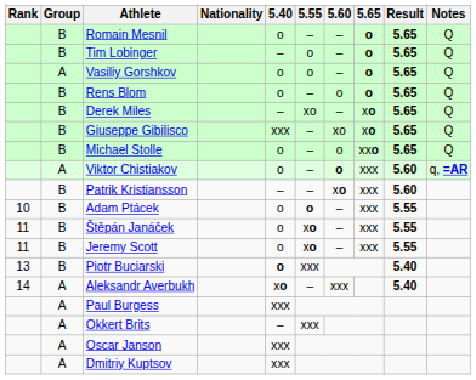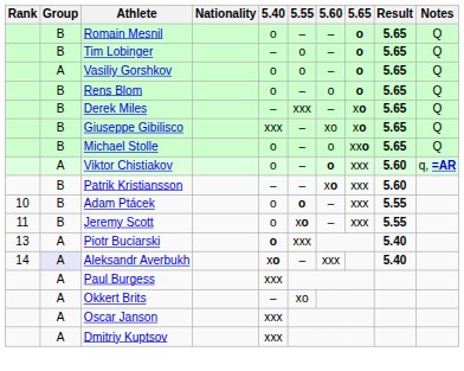 <table class="wikitable sortable" style="text-align:center">
 <tr>
 <th>Rank</th>
 <th>Group</th>
 <th>Athlete</th>
 <th>Nationality</th>
 <th>5.40</th>
 <th>5.55</th>
 <th>5.60</th>
 <th>5.65</th>
 <th>Result</th>
 <th>Notes</th>
 </tr>
 <tr bgcolor=ccffcc>
 <td></td>
 <td>B</td>
 <td align="left"><a href='#'>Romain Mesnil</a></td>
 <td align=left></td>
 <td>o</td>
 <td>–</td>
 <td>–</td>
 <td><strong>o</strong></td>
 <td><strong>5.65</strong></td>
 <td>Q</td>
 </tr>
 <tr bgcolor=ccffcc>
 <td></td>
 <td>B</td>
 <td align="left"><a href='#'>Tim Lobinger</a></td>
 <td align=left></td>
 <td>–</td>
 <td>o</td>
 <td>–</td>
 <td><strong>o</strong></td>
 <td><strong>5.65</strong></td>
 <td>Q</td>
 </tr>
 <tr bgcolor=ccffcc>
 <td></td>
 <td>A</td>
 <td align="left"><a href='#'>Vasiliy Gorshkov</a></td>
 <td align=left></td>
 <td>o</td>
 <td>o</td>
 <td>–</td>
 <td><strong>o</strong></td>
 <td><strong>5.65</strong></td>
 <td>Q</td>
 </tr>
 <tr bgcolor=ccffcc>
 <td></td>
 <td>B</td>
 <td align="left"><a href='#'>Rens Blom</a></td>
 <td align=left></td>
 <td>o</td>
 <td>–</td>
 <td>o</td>
 <td><strong>o</strong></td>
 <td><strong>5.65</strong></td>
 <td>Q</td>
 </tr>
 <tr bgcolor=ccffcc>
 <td></td>
 <td>B</td>
 <td align="left"><a href='#'>Derek Miles</a></td>
 <td align=left></td>
 <td>–</td>
-<td>xo</td>
+<td>xxx</td>
 <td>–</td>
 <td>x<strong>o</strong></td>
 <td><strong>5.65</strong></td>
 <td>Q</td>
 </tr>
 <tr bgcolor=ccffcc>
 <td></td>
 <td>B</td>
 <td align="left"><a href='#'>Giuseppe Gibilisco</a></td>
 <td align=left></td>
 <td>xxx</td>
 <td>–</td>
 <td>xo</td>
 <td>x<strong>o</strong></td>
 <td><strong>5.65</strong></td>
 <td>Q</td>
 </tr>
 <tr bgcolor=ccffcc>
 <td></td>
 <td>B</td>
 <td align="left"><a href='#'>Michael Stolle</a></td>
 <td align=left></td>
 <td>o</td>
 <td>–</td>
 <td>o</td>
 <td>xx<strong>o</strong></td>
 <td><strong>5.65</strong></td>
 <td>Q</td>
 </tr>
 <tr bgcolor=ddffdd>
 <td></td>
 <td>A</td>
 <td align="left"><a href='#'>Viktor Chistiakov</a></td>
 <td align=left></td>
 <td>o</td>
 <td>–</td>
 <td><strong>o</strong></td>
 <td>xxx</td>
 <td><strong>5.60</strong></td>
 <td>q, <strong><a href='#'>=AR</a></strong></td>
 </tr>
 <tr>
 <td></td>
 <td>B</td>
 <td align="left"><a href='#'>Patrik Kristiansson</a></td>
 <td align=left></td>
 <td>–</td>
 <td>–</td>
 <td>x<strong>o</strong></td>
 <td>xxx</td>
 <td><strong>5.60</strong></td>
 <td></td>
 </tr>
 <tr>
 <td>10</td>
 <td>B</td>
 <td align="left"><a href='#'>Adam Ptácek</a></td>
 <td align=left></td>
 <td>o</td>
 <td><strong>o</strong></td>
 <td>–</td>
 <td>xxx</td>
 <td><strong>5.55</strong></td>
 <td></td>
 </tr>
 <tr>
 <td>11</td>
 <td>B</td>
-<td align="left"><a href='#'>Štěpán Janáček</a></td>
-<td align=left></td>
-<td>o</td>
-<td>x<strong>o</strong></td>
-<td>–</td>
-<td>xxx</td>
-<td><strong>5.55</strong></td>
-<td></td>
-</tr>
-<tr>
-<td>11</td>
-<td>B</td>
 <td align="left"><a href='#'>Jeremy Scott</a></td>
 <td align=left></td>
 <td>o</td>
 <td>x<strong>o</strong></td>
 <td>–</td>
 <td>xxx</td>
 <td><strong>5.55</strong></td>
 <td></td>
 </tr>
 <tr>
 <td>13</td>
-<td>B</td>
+<td>A</td>
 <td align="left"><a href='#'>Piotr Buciarski</a></td>
 <td align=left></td>
 <td><strong>o</strong></td>
 <td>xxx</td>
 <td colspan=2></td>
 <td><strong>5.40</strong></td>
 <td></td>
 </tr>
 <tr>
 <td>14</td>
-<td>A</td>
+<td style="background: lavender;">A</td>
 <td align="left"><a href='#'>Aleksandr Averbukh</a></td>
 <td align=left></td>
 <td>x<strong>o</strong></td>
 <td>–</td>
 <td>xxx</td>
 <td></td>
 <td><strong>5.40</strong></td>
 <td></td>
 </tr>
 <tr>
 <td></td>
 <td>A</td>
 <td align="left"><a href='#'>Paul Burgess</a></td>
 <td align=left></td>
 <td>xxx</td>
 <td colspan=3></td>
 <td><strong></strong></td>
 <td></td>
 </tr>
 <tr>
 <td></td>
 <td>A</td>
 <td align="left"><a href='#'>Okkert Brits</a></td>
 <td align=left></td>
 <td>–</td>
-<td>xxx</td>
+<td>xo</td>
 <td colspan=2></td>
 <td><strong></strong></td>
 <td></td>
 </tr>
 <tr>
 <td></td>
 <td>A</td>
 <td align="left"><a href='#'>Oscar Janson</a></td>
 <td align=left></td>
 <td>xxx</td>
 <td colspan=3></td>
 <td><strong></strong></td>
 <td></td>
 </tr>
 <tr>
 <td></td>
 <td>A</td>
 <td align="left"><a href='#'>Dmitriy Kuptsov</a></td>
 <td align=left></td>
 <td>xxx</td>
 <td colspan=3></td>
 <td><strong></strong></td>
 <td></td>
 </tr>
 </table>
